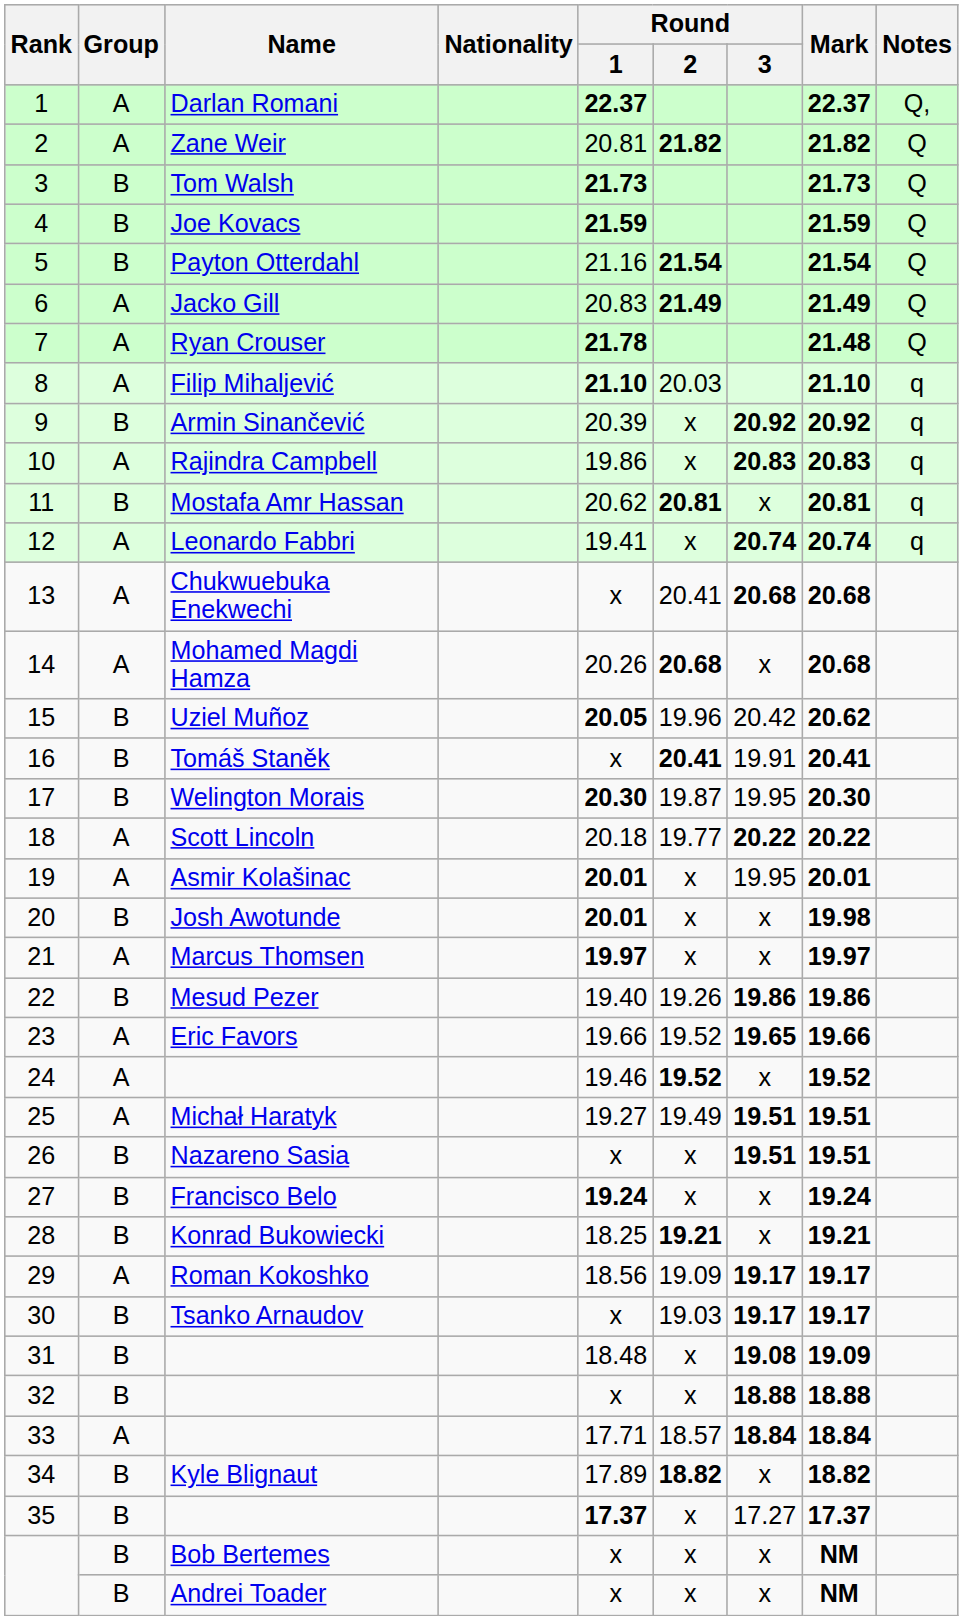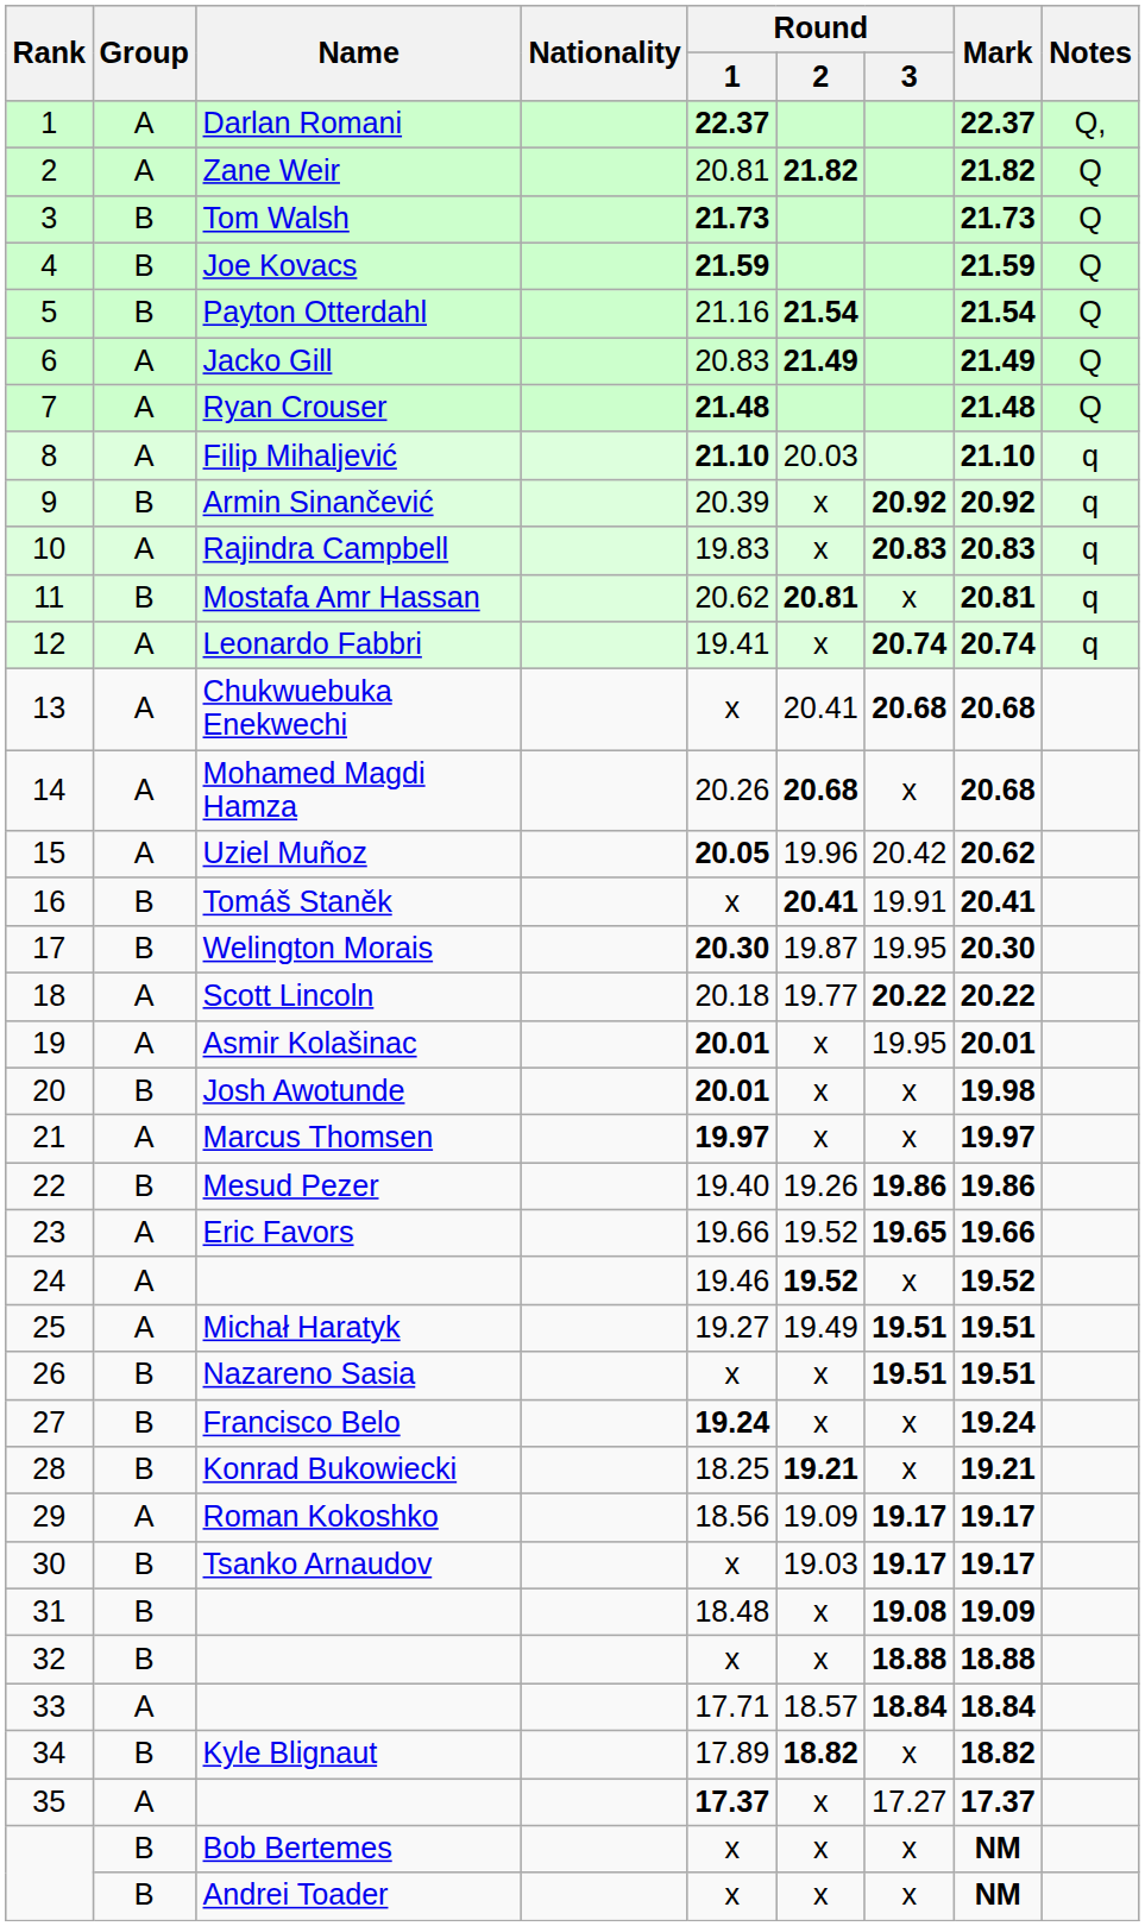 <table class="wikitable sortable" style="text-align:center">
 <tr>
 <th rowspan=2>Rank</th>
 <th rowspan=2>Group</th>
 <th rowspan=2>Name</th>
 <th rowspan=2>Nationality</th>
 <th colspan=3>Round</th>
 <th rowspan=2>Mark</th>
 <th rowspan=2>Notes</th>
 </tr>
 <tr>
 <th>1</th>
 <th>2</th>
 <th>3</th>
 </tr>
 <tr bgcolor=ccffcc>
 <td>1</td>
 <td>A</td>
 <td align=left><a href='#'>Darlan Romani</a></td>
 <td align=left></td>
 <td><strong>22.37</strong></td>
 <td></td>
 <td></td>
 <td><strong>22.37</strong></td>
 <td>Q, </td>
 </tr>
 <tr bgcolor=ccffcc>
 <td>2</td>
 <td>A</td>
 <td align=left><a href='#'>Zane Weir</a></td>
 <td align=left></td>
 <td>20.81</td>
 <td><strong>21.82</strong></td>
 <td></td>
 <td><strong>21.82</strong></td>
 <td>Q</td>
 </tr>
 <tr bgcolor=ccffcc>
 <td>3</td>
 <td>B</td>
 <td align=left><a href='#'>Tom Walsh</a></td>
 <td align=left></td>
 <td><strong>21.73</strong></td>
 <td></td>
 <td></td>
 <td><strong>21.73</strong></td>
 <td>Q</td>
 </tr>
 <tr bgcolor=ccffcc>
 <td>4</td>
 <td>B</td>
 <td align=left><a href='#'>Joe Kovacs</a></td>
 <td align=left></td>
 <td><strong>21.59</strong></td>
 <td></td>
 <td></td>
 <td><strong>21.59</strong></td>
 <td>Q</td>
 </tr>
 <tr bgcolor=ccffcc>
 <td>5</td>
 <td>B</td>
 <td align=left><a href='#'>Payton Otterdahl</a></td>
 <td align=left></td>
 <td>21.16</td>
 <td><strong>21.54</strong></td>
 <td></td>
 <td><strong>21.54</strong></td>
 <td>Q</td>
 </tr>
 <tr bgcolor=ccffcc>
 <td>6</td>
 <td>A</td>
 <td align=left><a href='#'>Jacko Gill</a></td>
 <td align=left></td>
 <td>20.83</td>
 <td><strong>21.49</strong></td>
 <td></td>
 <td><strong>21.49</strong></td>
 <td>Q</td>
 </tr>
 <tr bgcolor=ccffcc>
 <td>7</td>
 <td>A</td>
 <td align=left><a href='#'>Ryan Crouser</a></td>
 <td align=left></td>
-<td><strong>21.78</strong></td>
+<td><strong>21.48</strong></td>
 <td></td>
 <td></td>
 <td><strong>21.48</strong></td>
 <td>Q</td>
 </tr>
 <tr bgcolor=ddffdd>
 <td>8</td>
 <td>A</td>
 <td align=left><a href='#'>Filip Mihaljević</a></td>
 <td align=left></td>
 <td><strong>21.10</strong></td>
 <td>20.03</td>
 <td></td>
 <td><strong>21.10</strong></td>
 <td>q</td>
 </tr>
 <tr bgcolor=ddffdd>
 <td>9</td>
 <td>B</td>
 <td align=left><a href='#'>Armin Sinančević</a></td>
 <td align=left></td>
 <td>20.39</td>
 <td>x</td>
 <td><strong>20.92</strong></td>
 <td><strong>20.92</strong></td>
 <td>q</td>
 </tr>
 <tr bgcolor=ddffdd>
 <td>10</td>
 <td>A</td>
 <td align=left><a href='#'>Rajindra Campbell</a></td>
 <td align=left></td>
-<td>19.86</td>
+<td>19.83</td>
 <td>x</td>
 <td><strong>20.83</strong></td>
 <td><strong>20.83</strong></td>
 <td>q</td>
 </tr>
 <tr bgcolor=ddffdd>
 <td>11</td>
 <td>B</td>
 <td align=left><a href='#'>Mostafa Amr Hassan</a></td>
 <td align=left></td>
 <td>20.62</td>
 <td><strong>20.81</strong></td>
 <td>x</td>
 <td><strong>20.81</strong></td>
 <td>q</td>
 </tr>
 <tr bgcolor=ddffdd>
 <td>12</td>
 <td>A</td>
 <td align=left><a href='#'>Leonardo Fabbri</a></td>
 <td align=left></td>
 <td>19.41</td>
 <td>x</td>
 <td><strong>20.74</strong></td>
 <td><strong>20.74</strong></td>
 <td>q</td>
 </tr>
 <tr>
 <td>13</td>
 <td>A</td>
 <td align=left><a href='#'>Chukwuebuka Enekwechi</a></td>
 <td align=left></td>
 <td>x</td>
 <td>20.41</td>
 <td><strong>20.68</strong></td>
 <td><strong>20.68</strong></td>
 <td></td>
 </tr>
 <tr>
 <td>14</td>
 <td>A</td>
 <td align=left><a href='#'>Mohamed Magdi Hamza</a></td>
 <td align=left></td>
 <td>20.26</td>
 <td><strong>20.68</strong></td>
 <td>x</td>
 <td><strong>20.68</strong></td>
 <td></td>
 </tr>
 <tr>
 <td>15</td>
-<td>B</td>
+<td>A</td>
 <td align=left><a href='#'>Uziel Muñoz</a></td>
 <td align=left></td>
 <td><strong>20.05</strong></td>
 <td>19.96</td>
 <td>20.42</td>
 <td><strong>20.62</strong></td>
 <td></td>
 </tr>
 <tr>
 <td>16</td>
 <td>B</td>
 <td align=left><a href='#'>Tomáš Staněk</a></td>
 <td align=left></td>
 <td>x</td>
 <td><strong>20.41</strong></td>
 <td>19.91</td>
 <td><strong>20.41</strong></td>
 <td></td>
 </tr>
 <tr>
 <td>17</td>
 <td>B</td>
 <td align=left><a href='#'>Welington Morais</a></td>
 <td align=left></td>
 <td><strong>20.30</strong></td>
 <td>19.87</td>
 <td>19.95</td>
 <td><strong>20.30</strong></td>
 <td></td>
 </tr>
 <tr>
 <td>18</td>
 <td>A</td>
 <td align=left><a href='#'>Scott Lincoln</a></td>
 <td align=left></td>
 <td>20.18</td>
 <td>19.77</td>
 <td><strong>20.22</strong></td>
 <td><strong>20.22</strong></td>
 <td></td>
 </tr>
 <tr>
 <td>19</td>
 <td>A</td>
 <td align=left><a href='#'>Asmir Kolašinac</a></td>
 <td align=left></td>
 <td><strong>20.01</strong></td>
 <td>x</td>
 <td>19.95</td>
 <td><strong>20.01</strong></td>
 <td></td>
 </tr>
 <tr>
 <td>20</td>
 <td>B</td>
 <td align=left><a href='#'>Josh Awotunde</a></td>
 <td align=left></td>
 <td><strong>20.01</strong></td>
 <td>x</td>
 <td>x</td>
 <td><strong>19.98</strong></td>
 <td></td>
 </tr>
 <tr>
 <td>21</td>
 <td>A</td>
 <td align=left><a href='#'>Marcus Thomsen</a></td>
 <td align=left></td>
 <td><strong>19.97</strong></td>
 <td>x</td>
 <td>x</td>
 <td><strong>19.97</strong></td>
 <td></td>
 </tr>
 <tr>
 <td>22</td>
 <td>B</td>
 <td align=left><a href='#'>Mesud Pezer</a></td>
 <td align=left></td>
 <td>19.40</td>
 <td>19.26</td>
 <td><strong>19.86</strong></td>
 <td><strong>19.86</strong></td>
 <td></td>
 </tr>
 <tr>
 <td>23</td>
 <td>A</td>
 <td align=left><a href='#'>Eric Favors</a></td>
 <td align=left></td>
 <td>19.66</td>
 <td>19.52</td>
 <td><strong>19.65</strong></td>
 <td><strong>19.66</strong></td>
 <td></td>
 </tr>
 <tr>
 <td>24</td>
 <td>A</td>
 <td align=left></td>
 <td align=left></td>
 <td>19.46</td>
 <td><strong>19.52</strong></td>
 <td>x</td>
 <td><strong>19.52</strong></td>
 <td></td>
 </tr>
 <tr>
 <td>25</td>
 <td>A</td>
 <td align=left><a href='#'>Michał Haratyk</a></td>
 <td align=left></td>
 <td>19.27</td>
 <td>19.49</td>
 <td><strong>19.51</strong></td>
 <td><strong>19.51</strong></td>
 <td></td>
 </tr>
 <tr>
 <td>26</td>
 <td>B</td>
 <td align=left><a href='#'>Nazareno Sasia</a></td>
 <td align=left></td>
 <td>x</td>
 <td>x</td>
 <td><strong>19.51</strong></td>
 <td><strong>19.51</strong></td>
 <td></td>
 </tr>
 <tr>
 <td>27</td>
 <td>B</td>
 <td align=left><a href='#'>Francisco Belo</a></td>
 <td align=left></td>
 <td><strong>19.24</strong></td>
 <td>x</td>
 <td>x</td>
 <td><strong>19.24</strong></td>
 <td></td>
 </tr>
 <tr>
 <td>28</td>
 <td>B</td>
 <td align=left><a href='#'>Konrad Bukowiecki</a></td>
 <td align=left></td>
 <td>18.25</td>
 <td><strong>19.21</strong></td>
 <td>x</td>
 <td><strong>19.21</strong></td>
 <td></td>
 </tr>
 <tr>
 <td>29</td>
 <td>A</td>
 <td align=left><a href='#'>Roman Kokoshko</a></td>
 <td align=left></td>
 <td>18.56</td>
 <td>19.09</td>
 <td><strong>19.17</strong></td>
 <td><strong>19.17</strong></td>
 <td></td>
 </tr>
 <tr>
 <td>30</td>
 <td>B</td>
 <td align=left><a href='#'>Tsanko Arnaudov</a></td>
 <td align=left></td>
 <td>x</td>
 <td>19.03</td>
 <td><strong>19.17</strong></td>
 <td><strong>19.17</strong></td>
 <td></td>
 </tr>
 <tr>
 <td>31</td>
 <td>B</td>
 <td align=left></td>
 <td align=left></td>
 <td>18.48</td>
 <td>x</td>
 <td><strong>19.08</strong></td>
 <td><strong>19.09</strong></td>
 <td></td>
 </tr>
 <tr>
 <td>32</td>
 <td>B</td>
 <td align=left></td>
 <td align=left></td>
 <td>x</td>
 <td>x</td>
 <td><strong>18.88</strong></td>
 <td><strong>18.88</strong></td>
 <td></td>
 </tr>
 <tr>
 <td>33</td>
 <td>A</td>
 <td align=left></td>
 <td align=left></td>
 <td>17.71</td>
 <td>18.57</td>
 <td><strong>18.84</strong></td>
 <td><strong>18.84</strong></td>
 <td></td>
 </tr>
 <tr>
 <td>34</td>
 <td>B</td>
 <td align=left><a href='#'>Kyle Blignaut</a></td>
 <td align=left></td>
 <td>17.89</td>
 <td><strong>18.82</strong></td>
 <td>x</td>
 <td><strong>18.82</strong></td>
 <td></td>
 </tr>
 <tr>
 <td>35</td>
-<td>B</td>
+<td>A</td>
 <td align=left></td>
 <td align=left></td>
 <td><strong>17.37</strong></td>
 <td>x</td>
 <td>17.27</td>
 <td><strong>17.37</strong></td>
 <td></td>
 </tr>
 <tr>
 <td rowspan=2></td>
 <td>B</td>
 <td align=left><a href='#'>Bob Bertemes</a></td>
 <td align=left></td>
 <td>x</td>
 <td>x</td>
 <td>x</td>
 <td><strong>NM</strong></td>
 <td></td>
 </tr>
 <tr>
 <td>B</td>
 <td align=left><a href='#'>Andrei Toader</a></td>
 <td align=left></td>
 <td>x</td>
 <td>x</td>
 <td>x</td>
 <td><strong>NM</strong></td>
 <td></td>
 </tr>
 </table>
